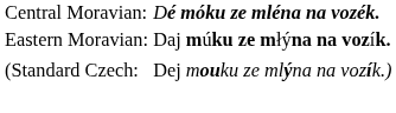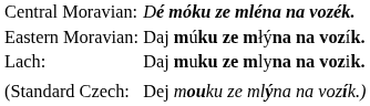 <table border="0">
 <tr>
 <td>Central Moravian:</td>
 <td><em>D<strong>é<strong><em> </em>m</strong>ó<strong>ku<em> </em>ze<em> </em>m</strong>lé<strong>na<em> </em>na<em> </em>voz</strong>é<strong>k.<em></td>
 </tr>
 <tr>
 <td>Eastern Moravian:</td>
 <td></em>D</strong>aj<strong> m</strong>ú<strong>ku ze m</strong>łý<strong>na na voz</strong>í<strong>k.<em></td>
 </tr>
 <tr>
+<td>Lach:</td>
+<td></em>D</strong>aj<strong> m</strong>u<strong>ku ze m</strong>ly<strong>na na voz</strong>i<strong>k.<em></td>
+</tr>
+<tr>
 <td></td>
 <td></td>
 </tr>
 <tr>
 <td>(Standard Czech:</td>
 <td></em>D</strong>ej</em></strong> <em>m<strong>ou</strong>ku</em> <em>ze</em> <em>ml<strong>ý</strong>na</em> <em>na</em> <em>voz<strong>í</strong>k.)</em></td>
 </tr>
 </table>
